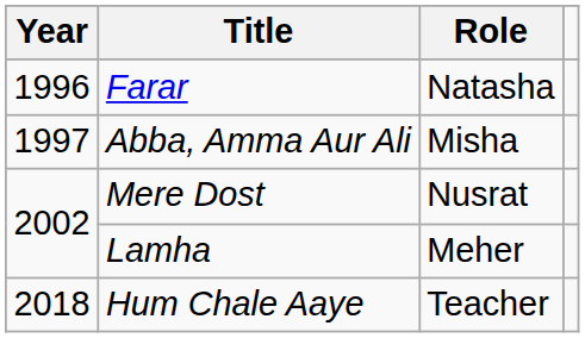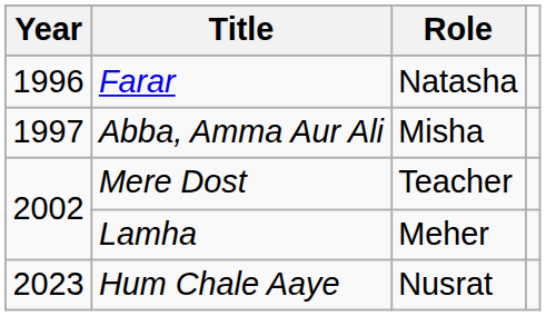 <table class="wikitable sortable plainrowheaders">
 <tr style="text-align:center;">
 <th scope="col">Year</th>
 <th scope="col">Title</th>
 <th scope="col">Role</th>
 </tr>
 <tr>
 <td>1996</td>
 <td><em><a href='#'>Farar</a></em></td>
 <td>Natasha</td>
 <td></td>
 </tr>
 <tr>
 <td>1997</td>
 <td><em>Abba, Amma Aur Ali</em></td>
 <td>Misha</td>
 <td></td>
 </tr>
 <tr>
 <td rowspan="2">2002</td>
 <td><em>Mere Dost</em></td>
-<td>Nusrat</td>
+<td>Teacher</td>
 <td></td>
 </tr>
 <tr>
 <td><em>Lamha</em></td>
 <td>Meher</td>
 <td></td>
 </tr>
 <tr>
-<td>2018</td>
+<td>2023</td>
 <td><em>Hum Chale Aaye</em></td>
-<td>Teacher</td>
+<td>Nusrat</td>
 <td></td>
 </tr>
 </table>
